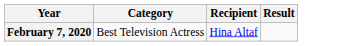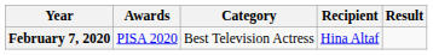 <table class="sortable wikitable">
 <tr>
 <th>Year</th>
+<th>Awards</th>
 <th>Category</th>
 <th>Recipient</th>
 <th>Result</th>
 </tr>
 <tr>
 <th>February 7, 2020</th>
+<td><a href='#'>PISA 2020</a></td>
 <td>Best Television Actress</td>
 <td><a href='#'>Hina Altaf</a></td>
 <td></td>
 </tr>
 </table>
